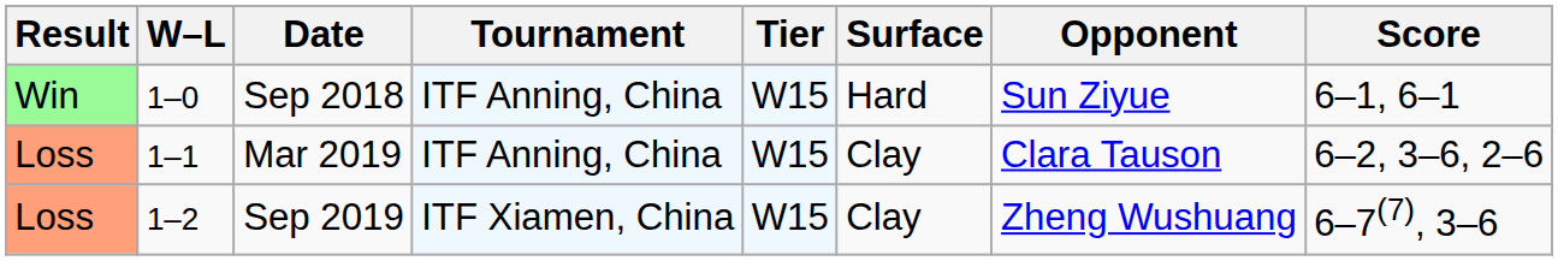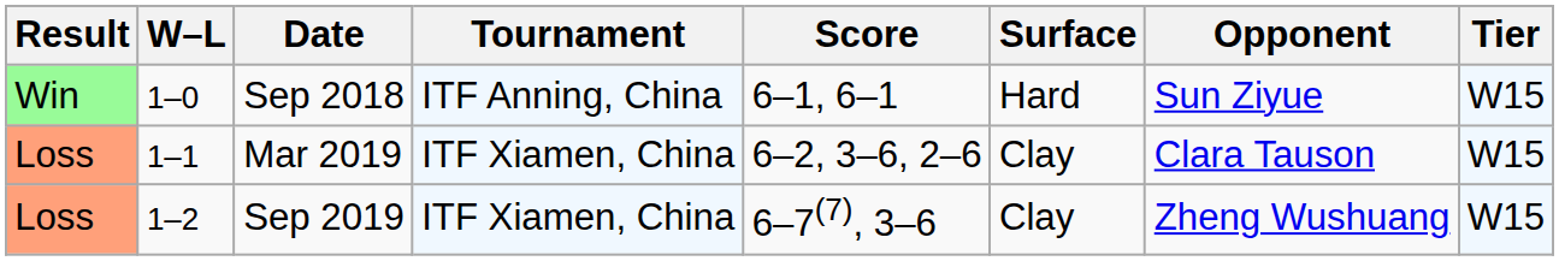 <table class="sortable wikitable">
 <tr>
 <th>Result</th>
 <th class=unsortable>W–L</th>
 <th>Date</th>
 <th>Tournament</th>
-<th>Tier</th>
+<th class=unsortable>Score</th>
 <th>Surface</th>
 <th>Opponent</th>
-<th class=unsortable>Score</th>
+<th>Tier</th>
 </tr>
 <tr>
 <td style="background:#98fb98;">Win</td>
 <td><small>1–0</small></td>
 <td>Sep 2018</td>
 <td style="background:#f0f8ff;">ITF Anning, China</td>
-<td style="background:#f0f8ff;">W15</td>
+<td>6–1, 6–1</td>
 <td>Hard</td>
 <td> <a href='#'>Sun Ziyue</a></td>
-<td>6–1, 6–1</td>
+<td style="background:#f0f8ff;">W15</td>
 </tr>
 <tr>
 <td style="background:#ffa07a;">Loss</td>
 <td><small>1–1</small></td>
 <td>Mar 2019</td>
-<td style="background:#f0f8ff;">ITF Anning, China</td>
-<td style="background:#f0f8ff;">W15</td>
+<td style="background:#f0f8ff;">ITF Xiamen, China</td>
+<td>6–2, 3–6, 2–6</td>
 <td>Clay</td>
 <td> <a href='#'>Clara Tauson</a></td>
-<td>6–2, 3–6, 2–6</td>
+<td style="background:#f0f8ff;">W15</td>
 </tr>
 <tr>
 <td style="background:#ffa07a;">Loss</td>
 <td><small>1–2</small></td>
 <td>Sep 2019</td>
 <td style="background:#f0f8ff;">ITF Xiamen, China</td>
-<td style="background:#f0f8ff;">W15</td>
+<td>6–7<sup>(7)</sup>, 3–6</td>
 <td>Clay</td>
 <td> <a href='#'>Zheng Wushuang</a></td>
-<td>6–7<sup>(7)</sup>, 3–6</td>
+<td style="background:#f0f8ff;">W15</td>
 </tr>
 </table>
